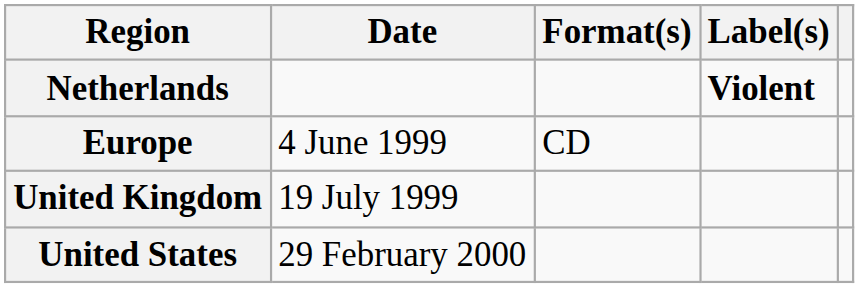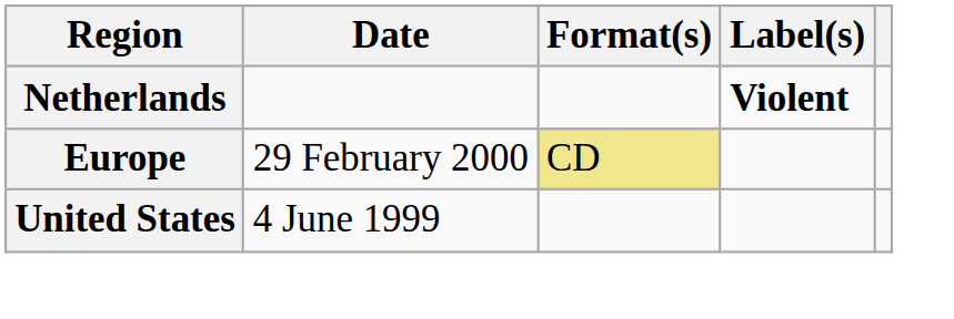 <table class="wikitable plainrowheaders">
 <tr>
 <th scope="col">Region</th>
 <th scope="col">Date</th>
 <th scope="col">Format(s)</th>
 <th scope="col">Label(s)</th>
 <th scope="col"></th>
 </tr>
 <tr>
 <th scope="row">Netherlands</th>
 <td></td>
 <td></td>
 <td><strong>Violent</strong></td>
 <td align="center"></td>
 </tr>
 <tr>
 <th scope="row">Europe</th>
-<td>4 June 1999</td>
-<td>CD</td>
-<td></td>
-<td align="center"></td>
-</tr>
-<tr>
-<th scope="row">United Kingdom</th>
-<td>19 July 1999</td>
-<td></td>
+<td>29 February 2000</td>
+<td style="background: khaki;">CD</td>
 <td></td>
 <td align="center"></td>
 </tr>
 <tr>
 <th scope="row">United States</th>
-<td>29 February 2000</td>
+<td>4 June 1999</td>
 <td></td>
 <td></td>
 <td align="center"></td>
 </tr>
 </table>
